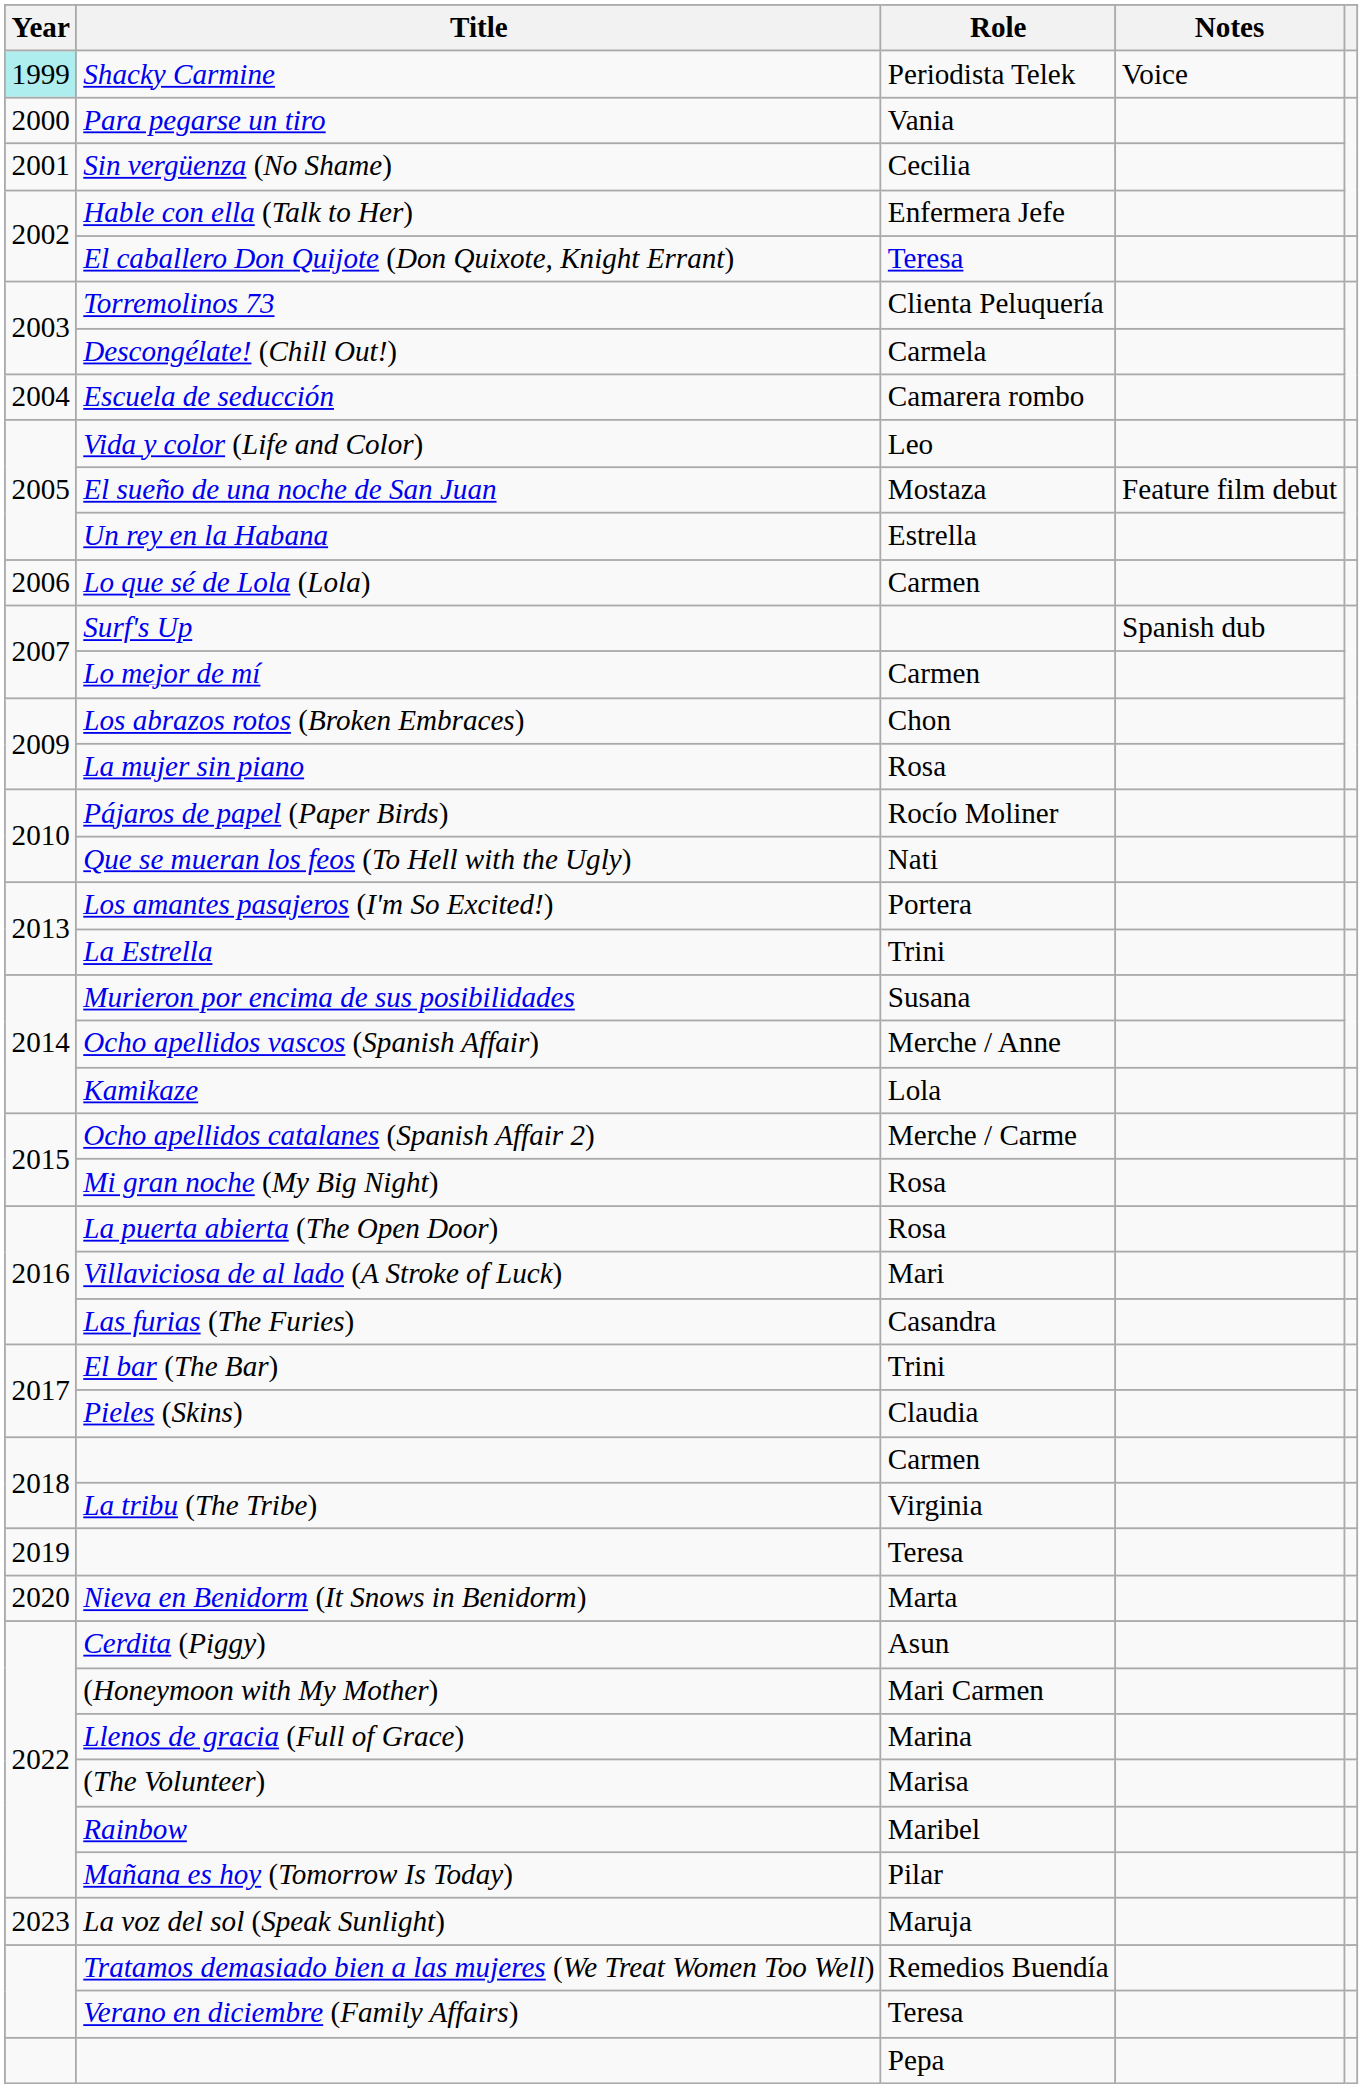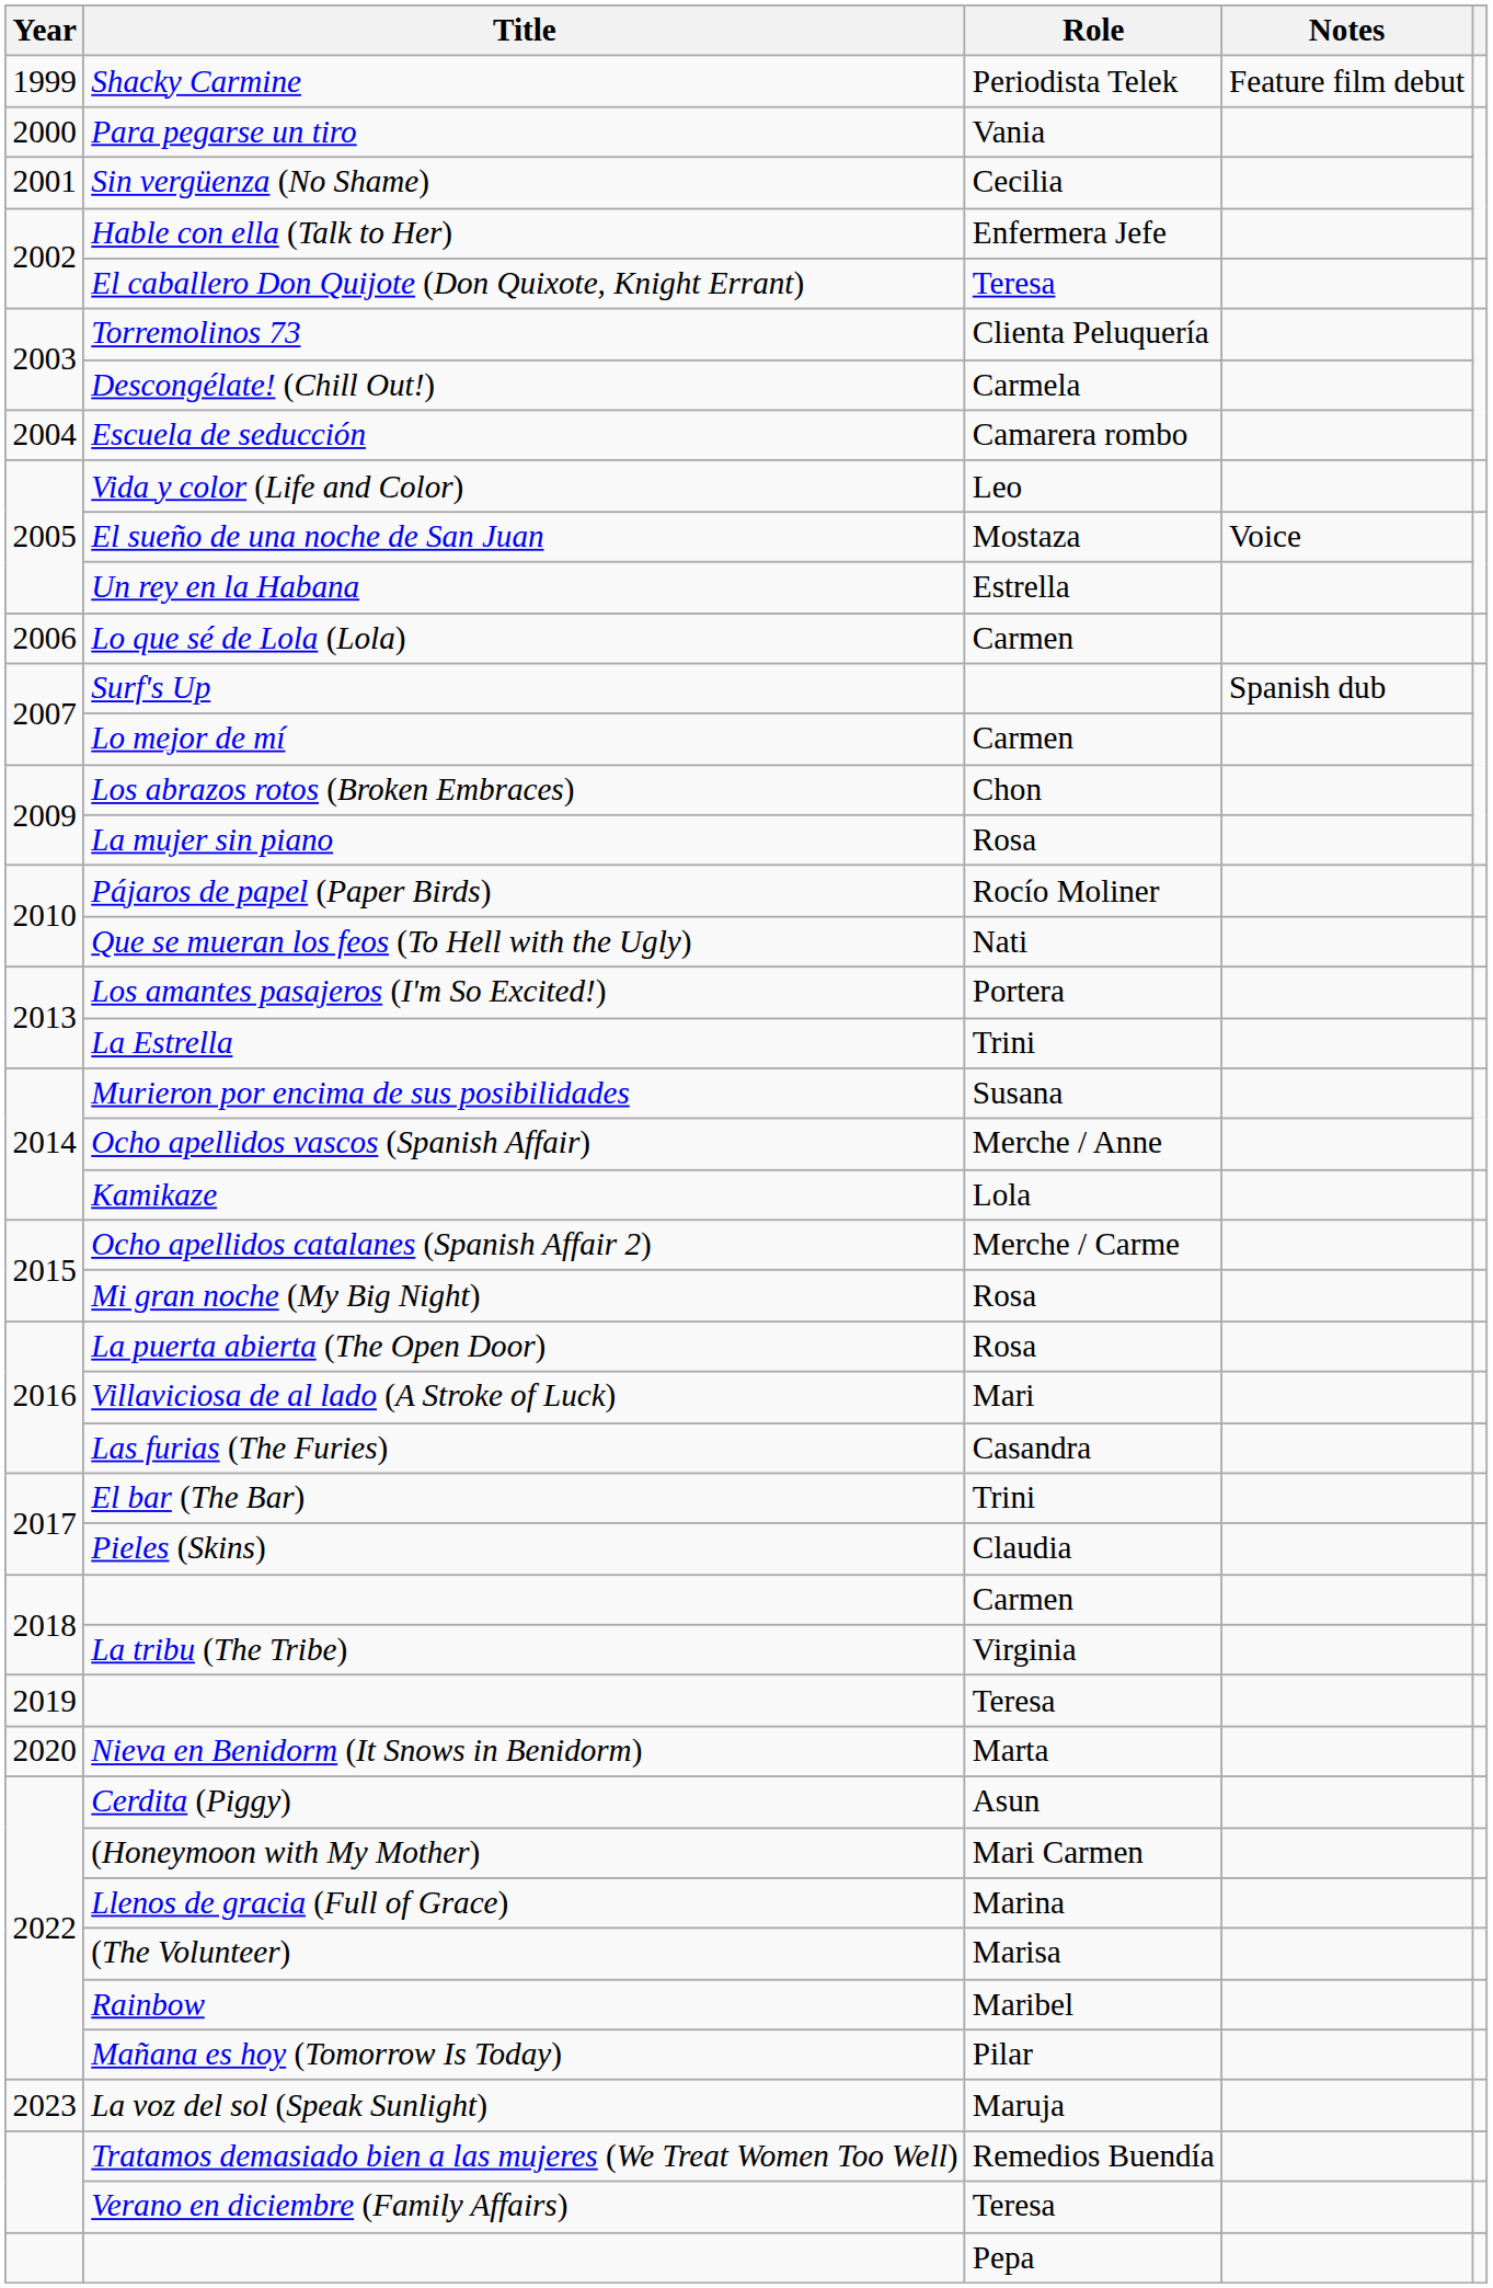 <table class="wikitable plainrowheaders sortable">
 <tr>
 <th scope="col">Year</th>
 <th scope="col">Title</th>
 <th scope="col">Role</th>
 <th scope="col" class="unsortable">Notes</th>
 <th scope="col" class="unsortable"></th>
 </tr>
 <tr>
-<td align = "center" style="background: paleturquoise;">1999</td>
+<td align = "center">1999</td>
 <td><em><a href='#'>Shacky Carmine</a></em></td>
 <td>Periodista Telek</td>
-<td>Voice</td>
+<td>Feature film debut</td>
 <td></td>
 </tr>
 <tr>
 <td align = "center">2000</td>
 <td><em><a href='#'>Para pegarse un tiro</a></em></td>
 <td>Vania</td>
 <td></td>
 </tr>
 <tr>
 <td align = "center">2001</td>
 <td><em><a href='#'>Sin vergüenza</a></em> (<em>No Shame</em>)</td>
 <td>Cecilia</td>
 <td></td>
 </tr>
 <tr>
 <td rowspan=2 align = "center">2002</td>
 <td><em><a href='#'>Hable con ella</a></em> (<em>Talk to Her</em>)</td>
 <td>Enfermera Jefe</td>
 <td></td>
 </tr>
 <tr>
 <td><em><a href='#'>El caballero Don Quijote</a></em> (<em>Don Quixote, Knight Errant</em>)</td>
 <td><a href='#'>Teresa</a></td>
 <td></td>
 <td align = "center"></td>
 </tr>
 <tr>
 <td rowspan=2 align = "center">2003</td>
 <td><em><a href='#'>Torremolinos 73</a></em></td>
 <td>Clienta Peluquería</td>
 <td></td>
 </tr>
 <tr>
 <td><em><a href='#'>Descongélate!</a></em> (<em>Chill Out!</em>)</td>
 <td>Carmela</td>
 <td></td>
 </tr>
 <tr>
 <td align = "center">2004</td>
 <td><em><a href='#'>Escuela de seducción</a></em></td>
 <td>Camarera rombo</td>
 <td></td>
 </tr>
 <tr>
 <td rowspan=3 align = "center">2005</td>
 <td><em><a href='#'>Vida y color</a></em> (<em>Life and Color</em>)</td>
 <td>Leo</td>
 <td></td>
 <td></td>
 </tr>
 <tr>
 <td><em><a href='#'>El sueño de una noche de San Juan</a></em></td>
 <td>Mostaza</td>
-<td>Feature film debut</td>
+<td>Voice</td>
 </tr>
 <tr>
 <td><em><a href='#'>Un rey en la Habana</a></em></td>
 <td>Estrella</td>
 <td></td>
 </tr>
 <tr>
 <td align = "center">2006</td>
 <td><em><a href='#'>Lo que sé de Lola</a></em> (<em>Lola</em>)</td>
 <td>Carmen</td>
 <td></td>
 <td></td>
 </tr>
 <tr>
 <td rowspan=2 align = "center">2007</td>
 <td><a href='#'><em>Surf's Up</em></a></td>
 <td></td>
 <td>Spanish dub</td>
 </tr>
 <tr>
 <td><em><a href='#'>Lo mejor de mí</a></em></td>
 <td>Carmen</td>
 <td></td>
 </tr>
 <tr>
 <td rowspan=2 align = "center">2009</td>
 <td><em><a href='#'>Los abrazos rotos</a></em> (<em>Broken Embraces</em>)</td>
 <td>Chon</td>
 <td></td>
 </tr>
 <tr>
 <td><em><a href='#'>La mujer sin piano</a></em></td>
 <td>Rosa</td>
 <td></td>
 </tr>
 <tr>
 <td rowspan=2 align = "center">2010</td>
 <td><em><a href='#'>Pájaros de papel</a></em> (<em>Paper Birds</em>)</td>
 <td>Rocío Moliner</td>
 <td></td>
 <td></td>
 </tr>
 <tr>
 <td><em><a href='#'>Que se mueran los feos</a></em> (<em>To Hell with the Ugly</em>)</td>
 <td>Nati</td>
 <td></td>
 <td></td>
 </tr>
 <tr>
 <td rowspan=2 align = "center">2013</td>
 <td><em><a href='#'>Los amantes pasajeros</a></em> (<em>I'm So Excited!</em>)</td>
 <td>Portera</td>
 <td></td>
 </tr>
 <tr>
 <td><em><a href='#'>La Estrella</a></em></td>
 <td>Trini</td>
 <td></td>
 <td align = "center"></td>
 </tr>
 <tr>
 <td rowspan=3 align = "center">2014</td>
 <td><em><a href='#'>Murieron por encima de sus posibilidades</a></em></td>
 <td>Susana</td>
 <td></td>
 </tr>
 <tr>
 <td><em><a href='#'>Ocho apellidos vascos</a></em> (<em>Spanish Affair</em>)</td>
 <td>Merche / Anne</td>
 <td></td>
 </tr>
 <tr>
 <td><em><a href='#'>Kamikaze</a></em></td>
 <td>Lola</td>
 <td></td>
 <td align = "center"></td>
 </tr>
 <tr>
 <td rowspan = "2" align = "center">2015</td>
 <td><em><a href='#'>Ocho apellidos catalanes</a></em> (<em>Spanish Affair 2</em>)</td>
 <td>Merche / Carme</td>
 <td></td>
 </tr>
 <tr>
 <td><em><a href='#'>Mi gran noche</a></em> (<em>My Big Night</em>)</td>
 <td>Rosa</td>
 <td></td>
 <td></td>
 </tr>
 <tr>
 <td rowspan=3 align = "center">2016</td>
 <td><em><a href='#'>La puerta abierta</a></em> (<em>The Open Door</em>)</td>
 <td>Rosa</td>
 <td></td>
 <td align = "center"></td>
 </tr>
 <tr>
 <td><em><a href='#'>Villaviciosa de al lado</a></em> (<em>A Stroke of Luck</em>)</td>
 <td>Mari</td>
 <td></td>
 <td></td>
 </tr>
 <tr>
 <td><em><a href='#'>Las furias</a></em> (<em>The Furies</em>)</td>
 <td>Casandra</td>
 <td></td>
 <td align = "center"></td>
 </tr>
 <tr>
 <td rowspan=2 align = "center">2017</td>
 <td><em><a href='#'>El bar</a></em> (<em>The Bar</em>)</td>
 <td>Trini</td>
 <td></td>
 <td></td>
 </tr>
 <tr>
 <td><em><a href='#'>Pieles</a></em> (<em>Skins</em>)</td>
 <td>Claudia</td>
 <td></td>
 <td></td>
 </tr>
 <tr>
 <td rowspan = "2" align = "center">2018</td>
 <td><em></em></td>
 <td>Carmen</td>
 <td></td>
 <td></td>
 </tr>
 <tr>
 <td><em><a href='#'>La tribu</a></em> (<em>The Tribe</em>)</td>
 <td>Virginia</td>
 <td></td>
 <td align = "center"></td>
 </tr>
 <tr>
 <td align = "center">2019</td>
 <td><em></em></td>
 <td>Teresa</td>
 <td></td>
 <td align = "center"></td>
 </tr>
 <tr>
 <td align = "center">2020</td>
 <td><em><a href='#'>Nieva en Benidorm</a></em> (<em>It Snows in Benidorm</em>)</td>
 <td>Marta</td>
 <td></td>
 <td align = "center"></td>
 </tr>
 <tr>
 <td align = "center" rowspan = "6">2022</td>
 <td><em><a href='#'>Cerdita</a></em> (<em>Piggy</em>)</td>
 <td>Asun</td>
 <td></td>
 <td align = "center"></td>
 </tr>
 <tr>
 <td><em></em> (<em>Honeymoon with My Mother</em>)</td>
 <td>Mari Carmen</td>
 <td></td>
 <td align = "center"></td>
 </tr>
 <tr>
 <td><em><a href='#'>Llenos de gracia</a></em> (<em>Full of Grace</em>)</td>
 <td>Marina</td>
 <td></td>
 <td align = "center"></td>
 </tr>
 <tr>
 <td><em></em> (<em>The Volunteer</em>)</td>
 <td>Marisa</td>
 <td></td>
 <td align = "center"></td>
 </tr>
 <tr>
 <td><em><a href='#'>Rainbow</a></em></td>
 <td>Maribel</td>
 <td></td>
 <td align = "center"></td>
 </tr>
 <tr>
 <td><em><a href='#'>Mañana es hoy</a></em> (<em>Tomorrow Is Today</em>)</td>
 <td>Pilar</td>
 <td></td>
 <td align = "center"></td>
 </tr>
 <tr>
 <td align = "center">2023</td>
 <td><em>La voz del sol</em> (<em>Speak Sunlight</em>)</td>
 <td>Maruja</td>
 <td></td>
 <td align = "center"></td>
 </tr>
 <tr>
 <td rowspan = "2"></td>
 <td><em><a href='#'>Tratamos demasiado bien a las mujeres</a></em> (<em>We Treat Women Too Well</em>)</td>
 <td>Remedios Buendía</td>
 <td></td>
 <td></td>
 </tr>
 <tr>
 <td><em><a href='#'>Verano en diciembre</a></em> (<em>Family Affairs</em>)</td>
 <td>Teresa</td>
 <td></td>
 <td></td>
 </tr>
 <tr>
 <td></td>
 <td></td>
 <td>Pepa</td>
 <td></td>
 <td></td>
 </tr>
 </table>
